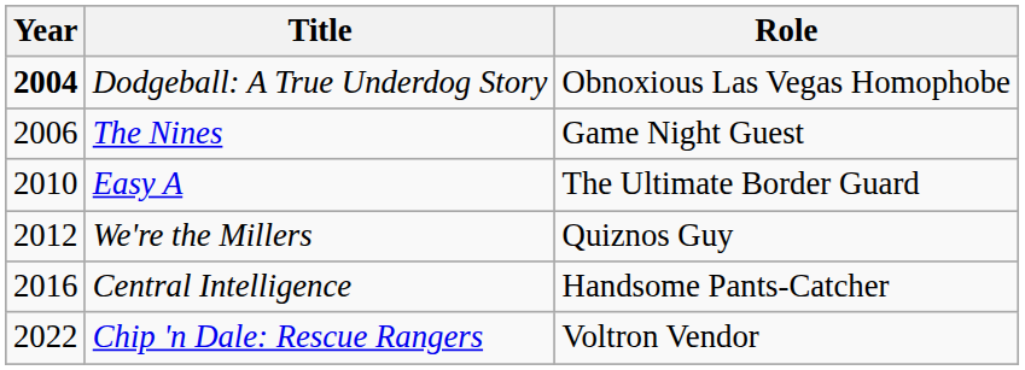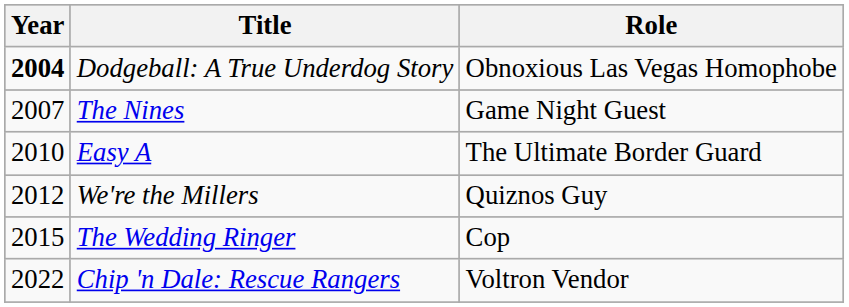 <table class="wikitable">
 <tr>
 <th>Year</th>
 <th>Title</th>
 <th>Role</th>
 </tr>
 <tr>
 <td><strong>2004</strong></td>
 <td><em>Dodgeball: A True Underdog Story</em></td>
 <td>Obnoxious Las Vegas Homophobe</td>
 </tr>
 <tr>
-<td>2006</td>
+<td>2007</td>
 <td><em><a href='#'>The Nines</a></em></td>
 <td>Game Night Guest</td>
 </tr>
 <tr>
 <td>2010</td>
 <td><em><a href='#'>Easy A</a></em></td>
 <td>The Ultimate Border Guard</td>
 </tr>
 <tr>
 <td>2012</td>
 <td><em>We're the Millers</em></td>
 <td>Quiznos Guy</td>
 </tr>
 <tr>
-<td>2016</td>
-<td><em>Central Intelligence</em></td>
-<td>Handsome Pants-Catcher</td>
+<td>2015</td>
+<td><em><a href='#'>The Wedding Ringer</a></em></td>
+<td>Cop</td>
 </tr>
 <tr>
 <td>2022</td>
 <td><em><a href='#'>Chip 'n Dale: Rescue Rangers</a></em></td>
 <td>Voltron Vendor</td>
 </tr>
 </table>
